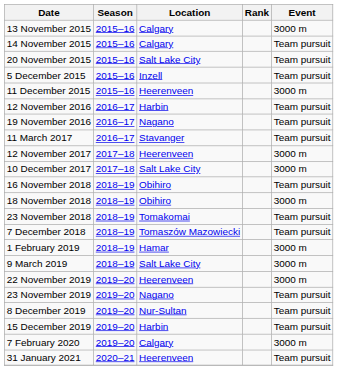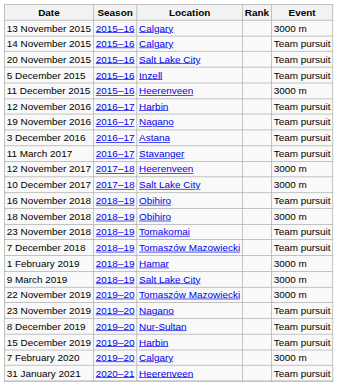 <table class="wikitable sortable" style="font-size:90%" style="text-align:center">
 <tr>
 <th>Date</th>
 <th>Season</th>
 <th>Location</th>
 <th>Rank</th>
 <th>Event</th>
 </tr>
 <tr>
 <td>13 November 2015</td>
 <td><a href='#'>2015–16</a></td>
 <td><a href='#'>Calgary</a></td>
 <td></td>
 <td>3000 m</td>
 </tr>
 <tr>
 <td>14 November 2015</td>
 <td><a href='#'>2015–16</a></td>
 <td><a href='#'>Calgary</a></td>
 <td></td>
 <td>Team pursuit</td>
 </tr>
 <tr>
 <td>20 November 2015</td>
 <td><a href='#'>2015–16</a></td>
 <td><a href='#'>Salt Lake City</a></td>
 <td></td>
 <td>Team pursuit</td>
 </tr>
 <tr>
 <td>5 December 2015</td>
 <td><a href='#'>2015–16</a></td>
 <td><a href='#'>Inzell</a></td>
 <td></td>
 <td>Team pursuit</td>
 </tr>
 <tr>
 <td>11 December 2015</td>
 <td><a href='#'>2015–16</a></td>
 <td><a href='#'>Heerenveen</a></td>
 <td></td>
 <td>3000 m</td>
 </tr>
 <tr>
 <td>12 November 2016</td>
 <td><a href='#'>2016–17</a></td>
 <td><a href='#'>Harbin</a></td>
 <td></td>
 <td>Team pursuit</td>
 </tr>
 <tr>
 <td>19 November 2016</td>
 <td><a href='#'>2016–17</a></td>
 <td><a href='#'>Nagano</a></td>
+<td></td>
+<td>Team pursuit</td>
+</tr>
+<tr>
+<td>3 December 2016</td>
+<td><a href='#'>2016–17</a></td>
+<td><a href='#'>Astana</a></td>
 <td></td>
 <td>Team pursuit</td>
 </tr>
 <tr>
 <td>11 March 2017</td>
 <td><a href='#'>2016–17</a></td>
 <td><a href='#'>Stavanger</a></td>
 <td></td>
 <td>Team pursuit</td>
 </tr>
 <tr>
 <td>12 November 2017</td>
 <td><a href='#'>2017–18</a></td>
 <td><a href='#'>Heerenveen</a></td>
 <td></td>
 <td>3000 m</td>
 </tr>
 <tr>
 <td>10 December 2017</td>
 <td><a href='#'>2017–18</a></td>
 <td><a href='#'>Salt Lake City</a></td>
 <td></td>
 <td>3000 m</td>
 </tr>
 <tr>
 <td>16 November 2018</td>
 <td><a href='#'>2018–19</a></td>
 <td><a href='#'>Obihiro</a></td>
 <td></td>
 <td>Team pursuit</td>
 </tr>
 <tr>
 <td>18 November 2018</td>
 <td><a href='#'>2018–19</a></td>
 <td><a href='#'>Obihiro</a></td>
 <td></td>
 <td>3000 m</td>
 </tr>
 <tr>
 <td>23 November 2018</td>
 <td><a href='#'>2018–19</a></td>
 <td><a href='#'>Tomakomai</a></td>
 <td></td>
 <td>Team pursuit</td>
 </tr>
 <tr>
 <td>7 December 2018</td>
 <td><a href='#'>2018–19</a></td>
 <td><a href='#'>Tomaszów Mazowiecki</a></td>
 <td></td>
 <td>Team pursuit</td>
 </tr>
 <tr>
 <td>1 February 2019</td>
 <td><a href='#'>2018–19</a></td>
 <td><a href='#'>Hamar</a></td>
 <td></td>
 <td>3000 m</td>
 </tr>
 <tr>
 <td>9 March 2019</td>
 <td><a href='#'>2018–19</a></td>
 <td><a href='#'>Salt Lake City</a></td>
 <td></td>
 <td>3000 m</td>
 </tr>
 <tr>
 <td>22 November 2019</td>
 <td><a href='#'>2019–20</a></td>
-<td><a href='#'>Heerenveen</a></td>
+<td><a href='#'>Tomaszów Mazowiecki</a></td>
 <td></td>
 <td>3000 m</td>
 </tr>
 <tr>
 <td>23 November 2019</td>
 <td><a href='#'>2019–20</a></td>
 <td><a href='#'>Nagano</a></td>
 <td></td>
 <td>Team pursuit</td>
 </tr>
 <tr>
 <td>8 December 2019</td>
 <td><a href='#'>2019–20</a></td>
 <td><a href='#'>Nur-Sultan</a></td>
 <td></td>
 <td>Team pursuit</td>
 </tr>
 <tr>
 <td>15 December 2019</td>
 <td><a href='#'>2019–20</a></td>
 <td><a href='#'>Harbin</a></td>
 <td></td>
 <td>Team pursuit</td>
 </tr>
 <tr>
 <td>7 February 2020</td>
 <td><a href='#'>2019–20</a></td>
 <td><a href='#'>Calgary</a></td>
 <td></td>
 <td>3000 m</td>
 </tr>
 <tr>
 <td>31 January 2021</td>
 <td><a href='#'>2020–21</a></td>
 <td><a href='#'>Heerenveen</a></td>
 <td></td>
 <td>Team pursuit</td>
 </tr>
 <tr>
 </tr>
 </table>
